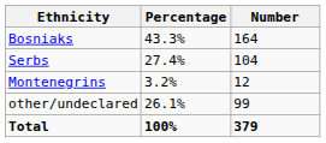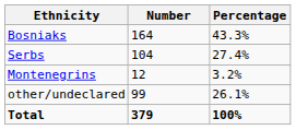 <table class="wikitable">
 <tr>
 <th width="100px">Ethnicity</th>
+<th width="80px">Number</th>
 <th width="80px">Percentage</th>
-<th width="80px">Number</th>
 </tr>
 <tr>
 <td><a href='#'>Bosniaks</a></td>
+<td>164</td>
 <td>43.3%</td>
-<td>164</td>
 </tr>
 <tr>
 <td><a href='#'>Serbs</a></td>
+<td>104</td>
 <td>27.4%</td>
-<td>104</td>
 </tr>
 <tr>
 <td><a href='#'>Montenegrins</a></td>
+<td>12</td>
 <td>3.2%</td>
-<td>12</td>
 </tr>
 <tr>
 <td>other/undeclared</td>
+<td>99</td>
 <td>26.1%</td>
-<td>99</td>
 </tr>
 <tr>
 <td><strong>Total</strong></td>
+<td><strong>379</strong></td>
 <td><strong>100%</strong></td>
-<td><strong>379</strong></td>
 </tr>
 </table>
